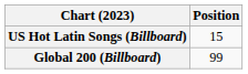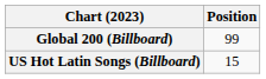 <table class="wikitable sortable plainrowheaders" style="text-align:center">
 <tr>
 <th scope="col">Chart (2023)</th>
 <th scope="col">Position</th>
 </tr>
 <tr>
+<th scope="row">Global 200 (<em>Billboard</em>)</th>
+<td>99</td>
+</tr>
+<tr>
 <th scope="row">US Hot Latin Songs (<em>Billboard</em>)</th>
 <td>15</td>
 </tr>
-<tr>
-<th scope="row">Global 200 (<em>Billboard</em>)</th>
-<td>99</td>
-</tr>
 </table>
